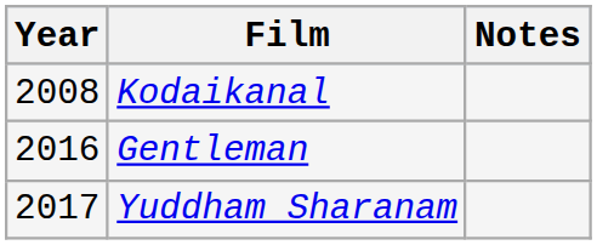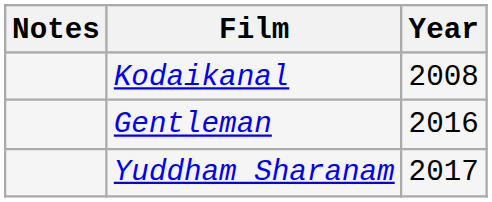 <table class="wikitable sortable" style="background:#f5f5f5;">
 <tr style="background:#B0C4DE;">
+<th class=unsortable>Notes</th>
+<th>Film</th>
 <th>Year</th>
-<th>Film</th>
-<th class=unsortable>Notes</th>
 </tr>
 <tr>
+<td></td>
+<td><em><a href='#'>Kodaikanal</a></em></td>
 <td>2008</td>
-<td><em><a href='#'>Kodaikanal</a></em></td>
-<td></td>
 </tr>
 <tr>
+<td></td>
+<td><em><a href='#'>Gentleman</a></em></td>
 <td>2016</td>
-<td><em><a href='#'>Gentleman</a></em></td>
-<td></td>
 </tr>
 <tr>
+<td></td>
+<td><em><a href='#'>Yuddham Sharanam</a></em></td>
 <td>2017</td>
-<td><em><a href='#'>Yuddham Sharanam</a></em></td>
-<td></td>
 </tr>
 </table>
